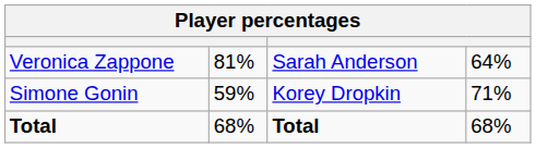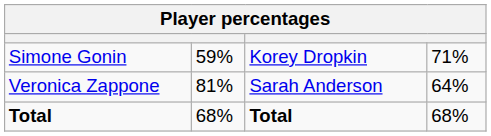 <table class="wikitable">
 <tr>
 <th colspan=4 width=400>Player percentages</th>
 </tr>
 <tr>
 <th colspan=2 width=200 style="white-space:nowrap;"></th>
 <th colspan=2 width=200 style="white-space:nowrap;"></th>
 </tr>
 <tr>
+<td><a href='#'>Simone Gonin</a></td>
+<td>59%</td>
+<td><a href='#'>Korey Dropkin</a></td>
+<td>71%</td>
+</tr>
+<tr>
 <td><a href='#'>Veronica Zappone</a></td>
 <td>81%</td>
 <td><a href='#'>Sarah Anderson</a></td>
 <td>64%</td>
-</tr>
-<tr>
-<td><a href='#'>Simone Gonin</a></td>
-<td>59%</td>
-<td><a href='#'>Korey Dropkin</a></td>
-<td>71%</td>
 </tr>
 <tr>
 <td><strong>Total</strong></td>
 <td>68%</td>
 <td><strong>Total</strong></td>
 <td>68%</td>
 </tr>
 </table>
